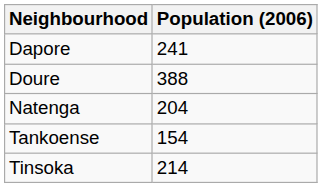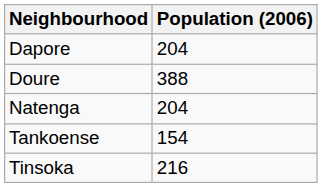 <table class="wikitable">
 <tr>
 <th>Neighbourhood</th>
 <th>Population (2006)</th>
 </tr>
 <tr>
 <td>Dapore</td>
-<td>241</td>
+<td>204</td>
 </tr>
 <tr>
 <td>Doure</td>
 <td>388</td>
 </tr>
 <tr>
 <td>Natenga</td>
 <td>204</td>
 </tr>
 <tr>
 <td>Tankoense</td>
 <td>154</td>
 </tr>
 <tr>
 <td>Tinsoka</td>
-<td>214</td>
+<td>216</td>
 </tr>
 </table>
